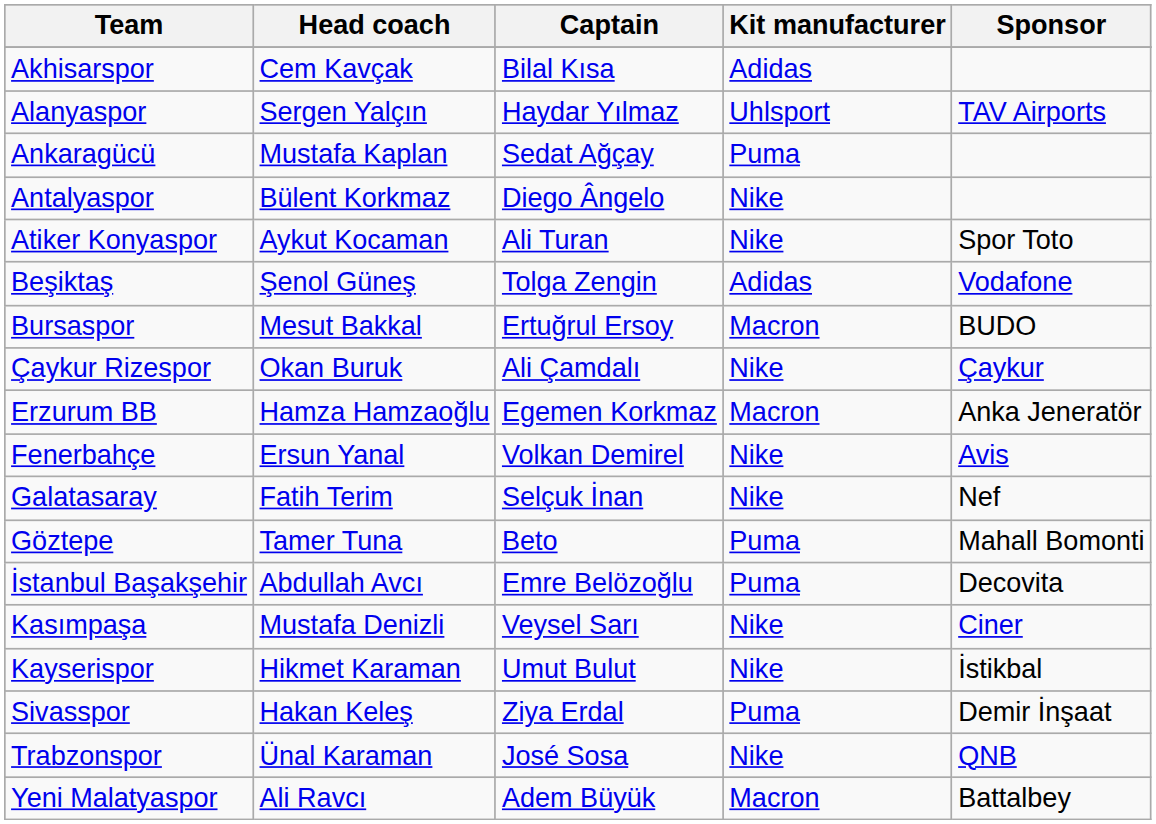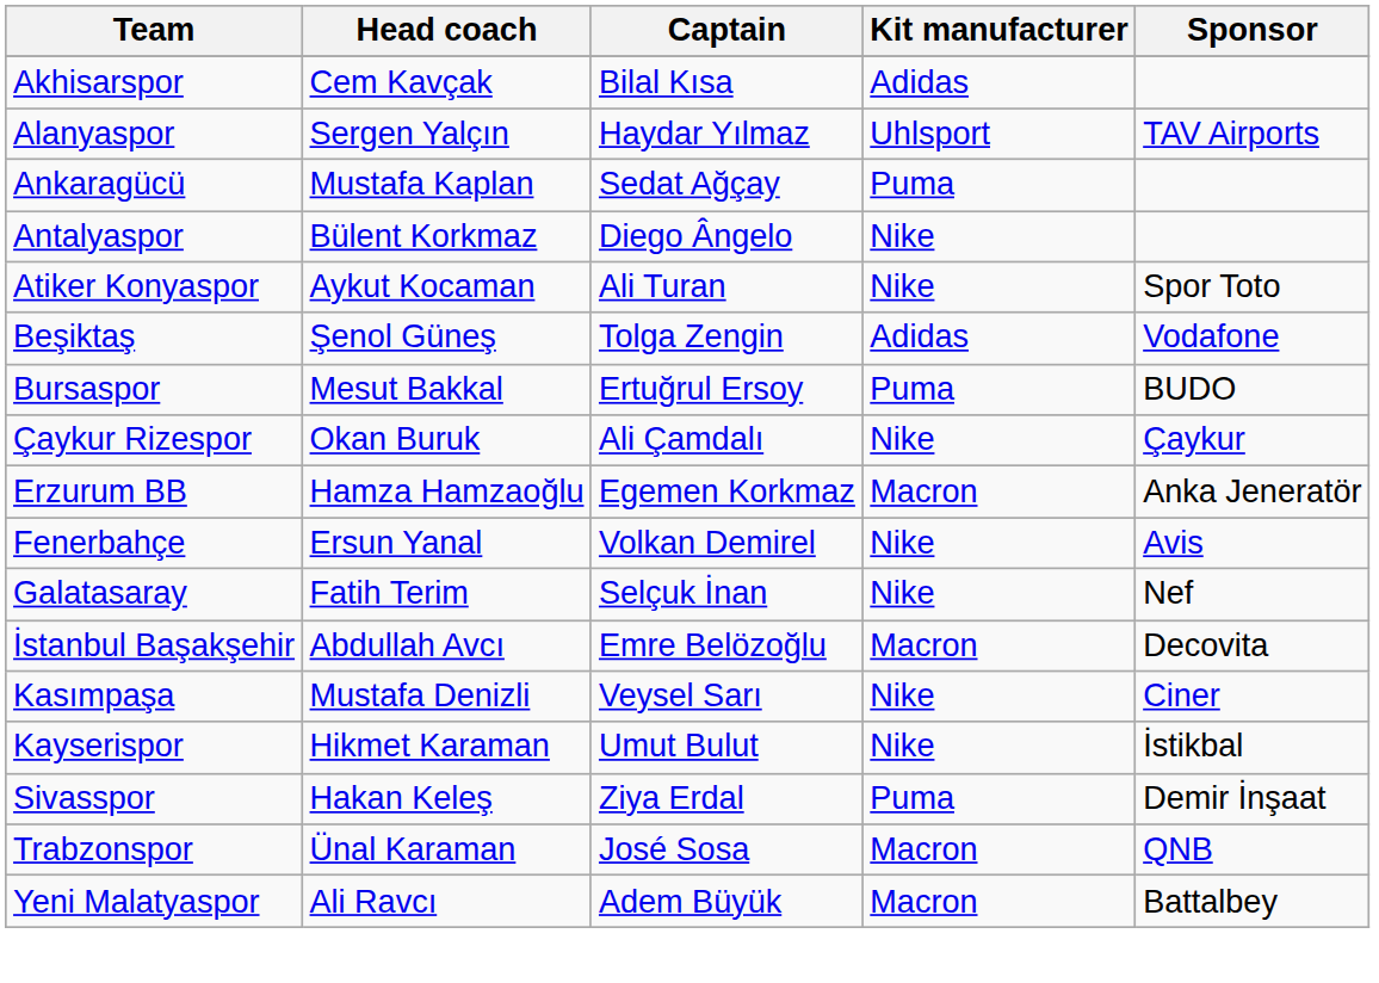 <table class="wikitable sortable" style="text-align: left;">
 <tr>
 <th>Team</th>
 <th>Head coach</th>
 <th>Captain</th>
 <th>Kit manufacturer</th>
 <th>Sponsor</th>
 </tr>
 <tr>
 </tr>
 <tr>
 <td><a href='#'>Akhisarspor</a></td>
 <td> <a href='#'>Cem Kavçak</a></td>
 <td> <a href='#'>Bilal Kısa</a></td>
 <td><a href='#'>Adidas</a></td>
 <td></td>
 </tr>
 <tr>
 <td><a href='#'>Alanyaspor</a></td>
 <td> <a href='#'>Sergen Yalçın</a></td>
 <td> <a href='#'>Haydar Yılmaz</a></td>
 <td><a href='#'>Uhlsport</a></td>
 <td><a href='#'>TAV Airports</a></td>
 </tr>
 <tr>
 <td><a href='#'>Ankaragücü</a></td>
 <td> <a href='#'>Mustafa Kaplan</a></td>
 <td> <a href='#'>Sedat Ağçay</a></td>
 <td><a href='#'>Puma</a></td>
 <td></td>
 </tr>
 <tr>
 <td><a href='#'>Antalyaspor</a></td>
 <td> <a href='#'>Bülent Korkmaz</a></td>
 <td> <a href='#'>Diego Ângelo</a></td>
 <td><a href='#'>Nike</a></td>
 <td></td>
 </tr>
 <tr>
 <td><a href='#'>Atiker Konyaspor</a></td>
 <td> <a href='#'>Aykut Kocaman</a></td>
 <td> <a href='#'>Ali Turan</a></td>
 <td><a href='#'>Nike</a></td>
 <td>Spor Toto</td>
 </tr>
 <tr>
 <td><a href='#'>Beşiktaş</a></td>
 <td> <a href='#'>Şenol Güneş</a></td>
 <td> <a href='#'>Tolga Zengin</a></td>
 <td><a href='#'>Adidas</a></td>
 <td><a href='#'>Vodafone</a></td>
 </tr>
 <tr>
 <td><a href='#'>Bursaspor</a></td>
 <td> <a href='#'>Mesut Bakkal</a></td>
 <td> <a href='#'>Ertuğrul Ersoy</a></td>
-<td><a href='#'>Macron</a></td>
+<td><a href='#'>Puma</a></td>
 <td>BUDO</td>
 </tr>
 <tr>
 <td><a href='#'>Çaykur Rizespor</a></td>
 <td> <a href='#'>Okan Buruk</a></td>
 <td> <a href='#'>Ali Çamdalı</a></td>
 <td><a href='#'>Nike</a></td>
 <td><a href='#'>Çaykur</a></td>
 </tr>
 <tr>
 <td><a href='#'>Erzurum BB</a></td>
 <td> <a href='#'>Hamza Hamzaoğlu</a></td>
 <td> <a href='#'>Egemen Korkmaz</a></td>
 <td><a href='#'>Macron</a></td>
 <td>Anka Jeneratör</td>
 </tr>
 <tr>
 <td><a href='#'>Fenerbahçe</a></td>
 <td> <a href='#'>Ersun Yanal</a></td>
 <td> <a href='#'>Volkan Demirel</a></td>
 <td><a href='#'>Nike</a></td>
 <td><a href='#'>Avis</a></td>
 </tr>
 <tr>
 <td><a href='#'>Galatasaray</a></td>
 <td> <a href='#'>Fatih Terim</a></td>
 <td> <a href='#'>Selçuk İnan</a></td>
 <td><a href='#'>Nike</a></td>
 <td>Nef</td>
 </tr>
 <tr>
-<td><a href='#'>Göztepe</a></td>
-<td> <a href='#'>Tamer Tuna</a></td>
-<td> <a href='#'>Beto</a></td>
-<td><a href='#'>Puma</a></td>
-<td>Mahall Bomonti</td>
-</tr>
-<tr>
 <td><a href='#'>İstanbul Başakşehir</a></td>
 <td> <a href='#'>Abdullah Avcı</a></td>
 <td> <a href='#'>Emre Belözoğlu</a></td>
-<td><a href='#'>Puma</a></td>
+<td><a href='#'>Macron</a></td>
 <td>Decovita</td>
 </tr>
 <tr>
 <td><a href='#'>Kasımpaşa</a></td>
 <td> <a href='#'>Mustafa Denizli</a></td>
 <td> <a href='#'>Veysel Sarı</a></td>
 <td><a href='#'>Nike</a></td>
 <td><a href='#'>Ciner</a></td>
 </tr>
 <tr>
 <td><a href='#'>Kayserispor</a></td>
 <td> <a href='#'>Hikmet Karaman</a></td>
 <td> <a href='#'>Umut Bulut</a></td>
 <td><a href='#'>Nike</a></td>
 <td>İstikbal</td>
 </tr>
 <tr>
 <td><a href='#'>Sivasspor</a></td>
 <td> <a href='#'>Hakan Keleş</a></td>
 <td> <a href='#'>Ziya Erdal</a></td>
 <td><a href='#'>Puma</a></td>
 <td>Demir İnşaat</td>
 </tr>
 <tr>
 <td><a href='#'>Trabzonspor</a></td>
 <td> <a href='#'>Ünal Karaman</a></td>
 <td> <a href='#'>José Sosa</a></td>
-<td><a href='#'>Nike</a></td>
+<td><a href='#'>Macron</a></td>
 <td><a href='#'>QNB</a></td>
 </tr>
 <tr>
 <td><a href='#'>Yeni Malatyaspor</a></td>
 <td> <a href='#'>Ali Ravcı</a></td>
 <td> <a href='#'>Adem Büyük</a></td>
 <td><a href='#'>Macron</a></td>
 <td>Battalbey</td>
 </tr>
 </table>
